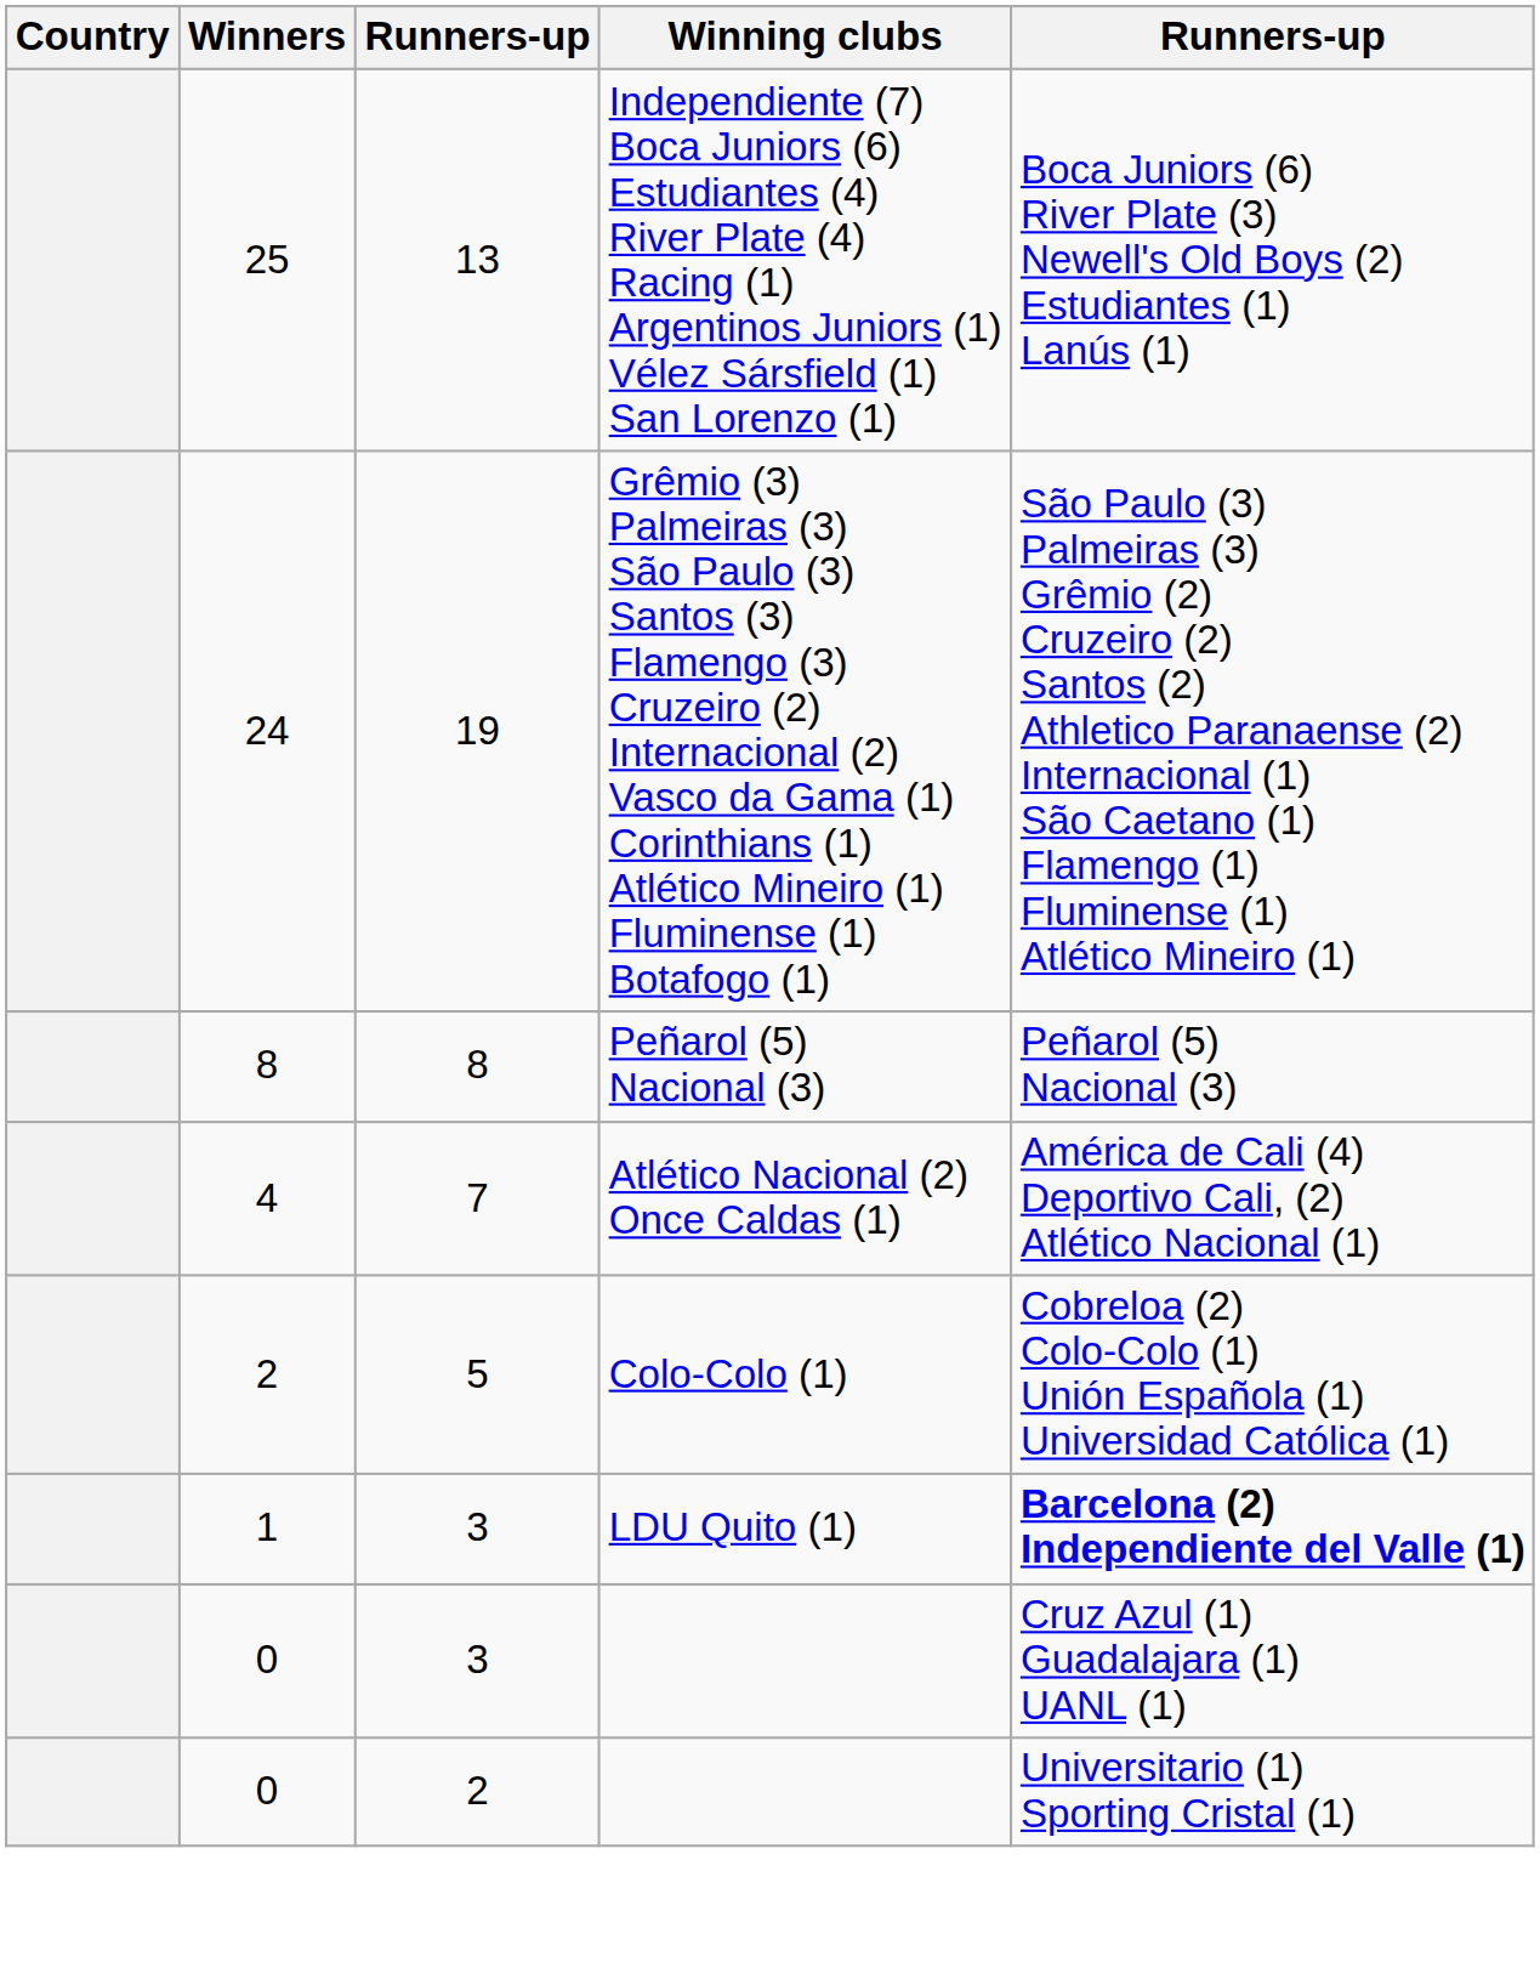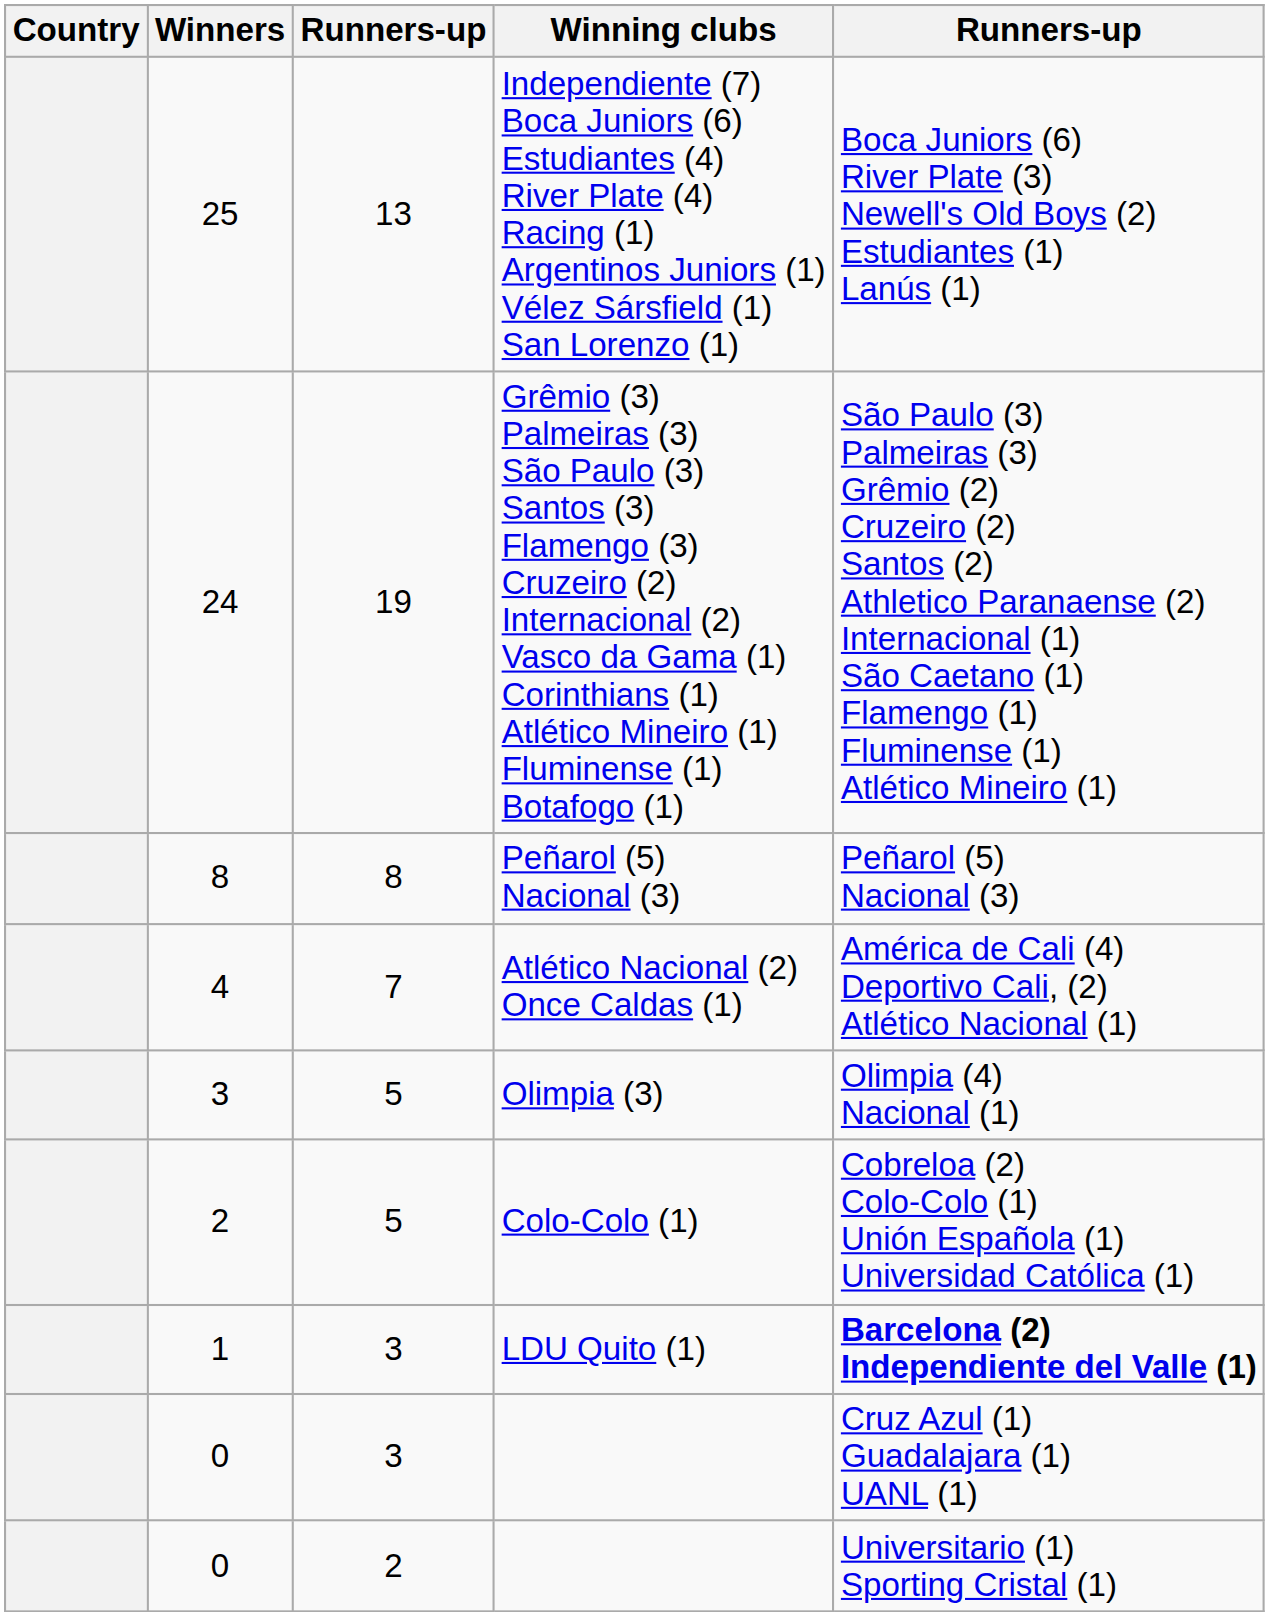 <table class="wikitable plainrowheaders sortable">
 <tr>
 <th scope=col>Country</th>
 <th>Winners</th>
 <th>Runners-up</th>
 <th>Winning clubs</th>
 <th>Runners-up</th>
 </tr>
 <tr>
 <th scope=row></th>
 <td style="text-align: center">25</td>
 <td style="text-align: center">13</td>
 <td><a href='#'>Independiente</a> (7)<br><a href='#'>Boca Juniors</a> (6)<br><a href='#'>Estudiantes</a> (4)<br><a href='#'>River Plate</a> (4)<br><a href='#'>Racing</a> (1)<br><a href='#'>Argentinos Juniors</a> (1)<br><a href='#'>Vélez Sársfield</a> (1)<br><a href='#'>San Lorenzo</a> (1)</td>
 <td><a href='#'>Boca Juniors</a> (6)<br><a href='#'>River Plate</a> (3)<br><a href='#'>Newell's Old Boys</a> (2)<br><a href='#'>Estudiantes</a> (1)<br><a href='#'>Lanús</a> (1)</td>
 </tr>
 <tr>
 <th scope=row></th>
 <td style="text-align: center">24</td>
 <td style="text-align: center">19</td>
 <td><a href='#'>Grêmio</a> (3)<br><a href='#'>Palmeiras</a> (3)<br><a href='#'>São Paulo</a> (3)<br><a href='#'>Santos</a> (3)<br><a href='#'>Flamengo</a> (3)<br><a href='#'>Cruzeiro</a> (2)<br><a href='#'>Internacional</a> (2)<br><a href='#'>Vasco da Gama</a> (1)<br><a href='#'>Corinthians</a> (1)<br><a href='#'>Atlético Mineiro</a> (1) <br><a href='#'>Fluminense</a> (1)<br><a href='#'>Botafogo</a> (1)</td>
 <td><a href='#'>São Paulo</a> (3)<br><a href='#'>Palmeiras</a> (3)<br><a href='#'>Grêmio</a> (2)<br><a href='#'>Cruzeiro</a> (2)<br><a href='#'>Santos</a> (2)<br><a href='#'>Athletico Paranaense</a> (2)<br><a href='#'>Internacional</a> (1)<br><a href='#'>São Caetano</a> (1)<br><a href='#'>Flamengo</a> (1)<br><a href='#'>Fluminense</a> (1)<br><a href='#'>Atlético Mineiro</a> (1)</td>
 </tr>
 <tr>
 <th scope=row></th>
 <td style="text-align: center">8</td>
 <td style="text-align: center">8</td>
 <td><a href='#'>Peñarol</a> (5)<br><a href='#'>Nacional</a> (3)</td>
 <td><a href='#'>Peñarol</a> (5)<br><a href='#'>Nacional</a> (3)</td>
 </tr>
 <tr>
 <th scope=row></th>
 <td style="text-align: center">4</td>
 <td style="text-align: center">7</td>
 <td><a href='#'>Atlético Nacional</a> (2)<br><a href='#'>Once Caldas</a> (1)</td>
 <td><a href='#'>América de Cali</a> (4)<br><a href='#'>Deportivo Cali</a>, (2)<br><a href='#'>Atlético Nacional</a> (1)</td>
 </tr>
 <tr>
 <th scope=row></th>
+<td style="text-align: center">3</td>
+<td style="text-align: center">5</td>
+<td><a href='#'>Olimpia</a> (3)</td>
+<td><a href='#'>Olimpia</a> (4)<br><a href='#'>Nacional</a> (1)</td>
+</tr>
+<tr>
+<th scope=row></th>
 <td style="text-align: center">2</td>
 <td style="text-align: center">5</td>
 <td><a href='#'>Colo-Colo</a> (1)</td>
 <td><a href='#'>Cobreloa</a> (2)<br><a href='#'>Colo-Colo</a> (1)<br><a href='#'>Unión Española</a> (1)<br><a href='#'>Universidad Católica</a> (1)</td>
 </tr>
 <tr>
 <th scope=row></th>
 <td style="text-align: center">1</td>
 <td style="text-align: center">3</td>
 <td><a href='#'>LDU Quito</a> (1)</td>
 <td><strong><a href='#'>Barcelona</a> (2)<br><a href='#'>Independiente del Valle</a> (1)</strong></td>
 </tr>
 <tr>
 <th scope=row></th>
 <td style="text-align: center">0</td>
 <td style="text-align: center">3</td>
 <td style="text-align: center"></td>
 <td><a href='#'>Cruz Azul</a> (1)<br><a href='#'>Guadalajara</a> (1)<br><a href='#'>UANL</a> (1)</td>
 </tr>
 <tr>
 <th scope=row></th>
 <td style="text-align: center">0</td>
 <td style="text-align: center">2</td>
 <td style="text-align: center"></td>
 <td><a href='#'>Universitario</a> (1)<br><a href='#'>Sporting Cristal</a> (1)</td>
 </tr>
 </table>
